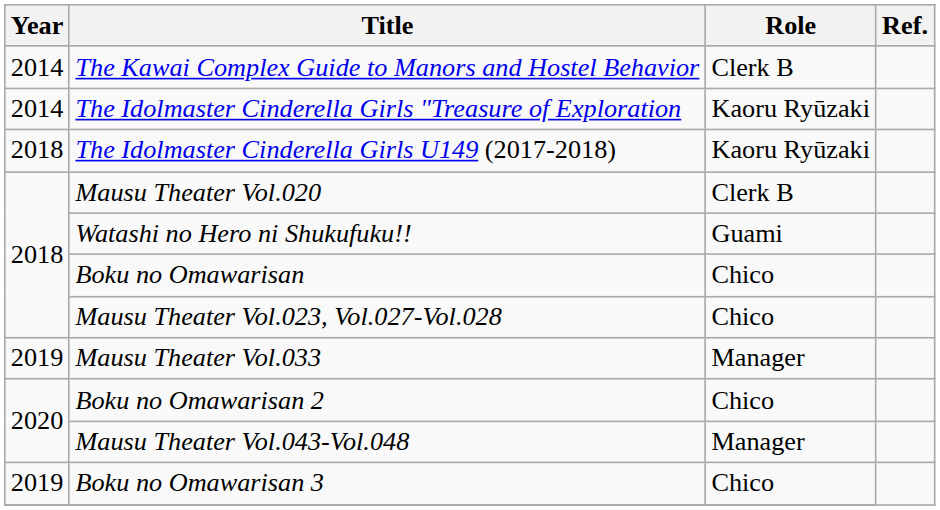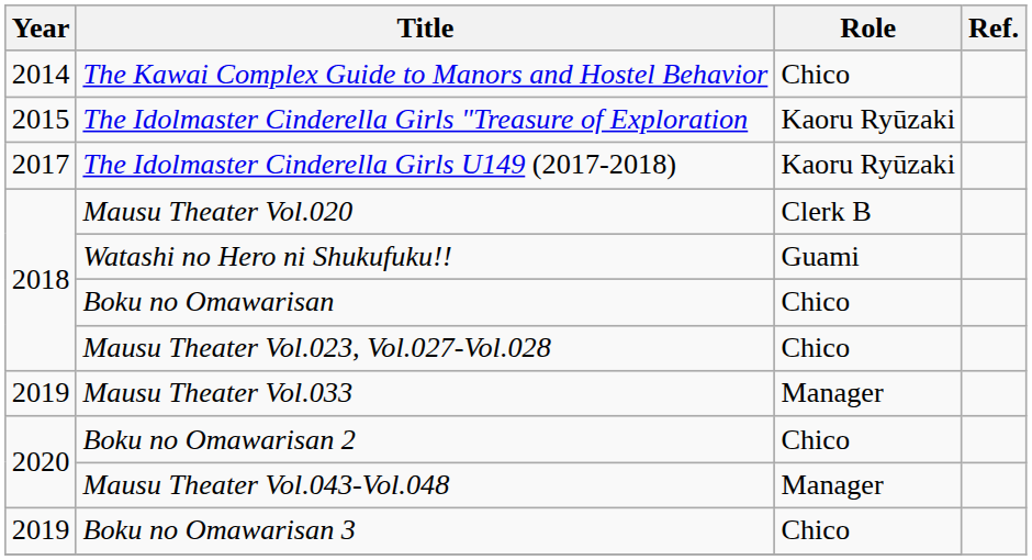 <table class="wikitable">
 <tr>
 <th>Year</th>
 <th>Title</th>
 <th>Role</th>
 <th>Ref.</th>
 </tr>
 <tr>
 <td>2014</td>
 <td><em><a href='#'>The Kawai Complex Guide to Manors and Hostel Behavior</a></em></td>
-<td>Clerk B</td>
+<td>Chico</td>
 <td></td>
 </tr>
 <tr>
-<td>2014</td>
+<td>2015</td>
 <td><em><a href='#'>The Idolmaster Cinderella Girls "Treasure of Exploration</a></em></td>
 <td>Kaoru Ryūzaki</td>
 <td></td>
 </tr>
 <tr>
-<td>2018</td>
+<td>2017</td>
 <td><em><a href='#'>The Idolmaster Cinderella Girls U149</a></em> (2017-2018)</td>
 <td>Kaoru Ryūzaki</td>
 <td></td>
 </tr>
 <tr>
 <td rowspan="4">2018</td>
 <td><em>Mausu Theater Vol.020</em></td>
 <td>Clerk B</td>
 <td></td>
 </tr>
 <tr>
 <td><em>Watashi no Hero ni Shukufuku!!</em></td>
 <td>Guami</td>
 <td></td>
 </tr>
 <tr>
 <td><em>Boku no Omawarisan</em></td>
 <td>Chico</td>
 <td></td>
 </tr>
 <tr>
 <td><em>Mausu Theater Vol.023, Vol.027-Vol.028</em></td>
 <td>Chico</td>
 <td></td>
 </tr>
 <tr>
 <td>2019</td>
 <td><em>Mausu Theater Vol.033</em></td>
 <td>Manager</td>
 <td></td>
 </tr>
 <tr>
 <td rowspan="2">2020</td>
 <td><em>Boku no Omawarisan 2</em></td>
 <td>Chico</td>
 <td></td>
 </tr>
 <tr>
 <td><em>Mausu Theater Vol.043-Vol.048</em></td>
 <td>Manager</td>
 <td></td>
 </tr>
 <tr>
 <td>2019</td>
 <td><em>Boku no Omawarisan 3</em></td>
 <td>Chico</td>
 </tr>
 <tr>
 </tr>
 </table>
